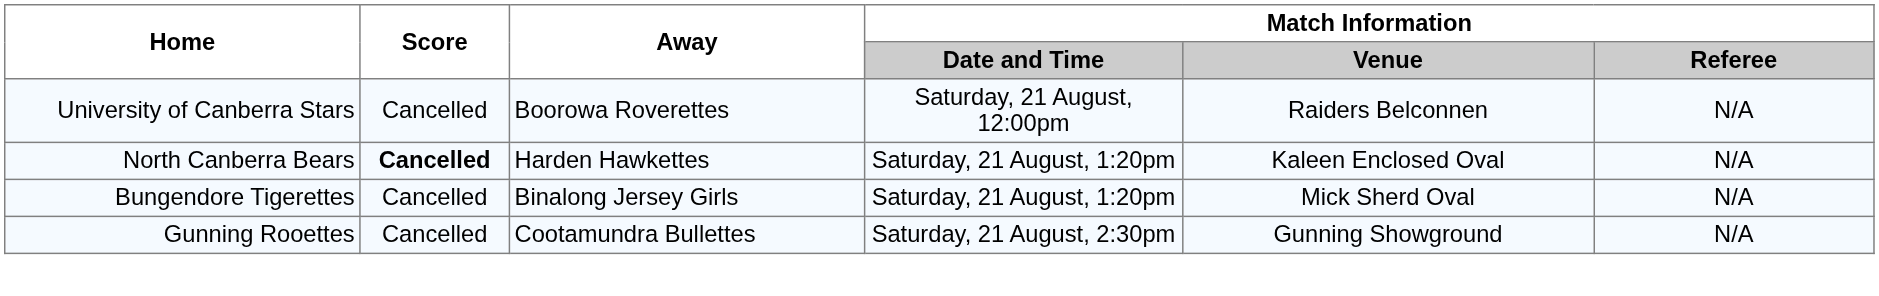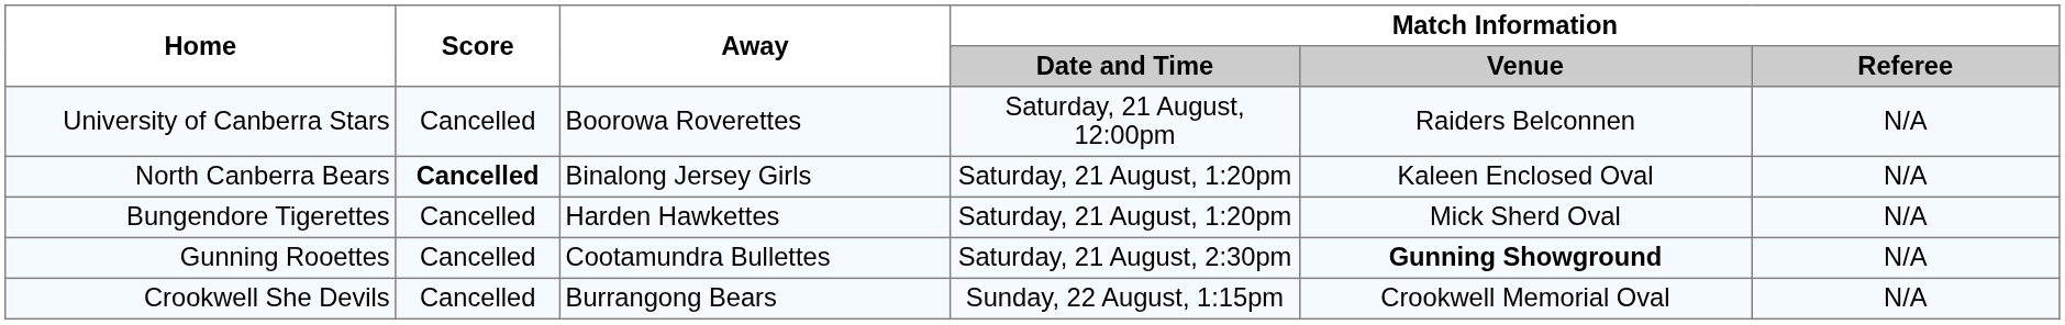 <table border="1" cellpadding="3" cellspacing="0" width="100%" style="border-collapse:collapse;  text-align:center;">
 <tr>
 <th rowspan="2" width="19%">Home</th>
 <th rowspan="2" width="8%">Score</th>
 <th rowspan="2" width="19%">Away</th>
 <th colspan="3">Match Information</th>
 </tr>
 <tr bgcolor="#CCCCCC">
 <th width="17%">Date and Time</th>
 <th width="22%">Venue</th>
 <th width="50%">Referee</th>
 </tr>
 <tr style="text-align:center; background:#f5faff;">
 <td align="right">University of Canberra Stars </td>
 <td>Cancelled</td>
 <td align="left"> Boorowa Roverettes</td>
 <td>Saturday, 21 August, 12:00pm</td>
 <td>Raiders Belconnen</td>
 <td>N/A</td>
 </tr>
 <tr style="text-align:center; background:#f5faff;">
 <td align="right">North Canberra Bears </td>
 <td><strong>Cancelled</strong></td>
-<td align="left"> Harden Hawkettes</td>
+<td align="left"> Binalong Jersey Girls</td>
 <td>Saturday, 21 August, 1:20pm</td>
 <td>Kaleen Enclosed Oval</td>
 <td>N/A</td>
 </tr>
 <tr style="text-align:center; background:#f5faff;">
 <td align="right">Bungendore Tigerettes </td>
 <td>Cancelled</td>
-<td align="left"> Binalong Jersey Girls</td>
+<td align="left"> Harden Hawkettes</td>
 <td>Saturday, 21 August, 1:20pm</td>
 <td>Mick Sherd Oval</td>
 <td>N/A</td>
 </tr>
 <tr style="text-align:center; background:#f5faff;">
 <td align="right">Gunning Rooettes </td>
 <td>Cancelled</td>
 <td align="left"> Cootamundra Bullettes</td>
 <td>Saturday, 21 August, 2:30pm</td>
-<td>Gunning Showground</td>
+<td><strong>Gunning Showground</strong></td>
+<td>N/A</td>
+</tr>
+<tr style="text-align:center; background:#f5faff;">
+<td align="right">Crookwell She Devils </td>
+<td>Cancelled</td>
+<td align="left"> Burrangong Bears</td>
+<td>Sunday, 22 August, 1:15pm</td>
+<td>Crookwell Memorial Oval</td>
 <td>N/A</td>
 </tr>
 </table>
